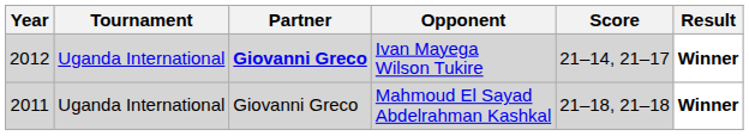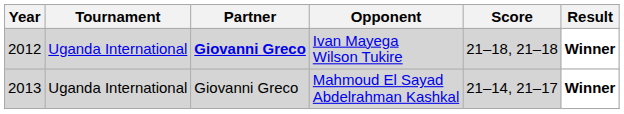 <table class="sortable wikitable" style="font-size: 90%;">
 <tr>
 <th>Year</th>
 <th>Tournament</th>
 <th>Partner</th>
 <th>Opponent</th>
 <th>Score</th>
 <th>Result</th>
 </tr>
 <tr style="background:#D5D5D5">
 <td align="center">2012</td>
 <td align="left"><a href='#'>Uganda International</a></td>
 <td align="left"><strong> <a href='#'>Giovanni Greco</a></strong></td>
 <td align="left"> <a href='#'>Ivan Mayega</a><br> <a href='#'>Wilson Tukire</a></td>
+<td align="left">21–18, 21–18</td>
+<td style="text-align:left; background:white"> <strong>Winner</strong></td>
+</tr>
+<tr style="background:#D5D5D5">
+<td align="center">2013</td>
+<td align="left">Uganda International</td>
+<td align="left"> Giovanni Greco</td>
+<td align="left"> <a href='#'>Mahmoud El Sayad</a><br> <a href='#'>Abdelrahman Kashkal</a></td>
 <td align="left">21–14, 21–17</td>
 <td style="text-align:left; background:white"> <strong>Winner</strong></td>
 </tr>
-<tr style="background:#D5D5D5">
-<td align="center">2011</td>
-<td align="left">Uganda International</td>
-<td align="left"> Giovanni Greco</td>
-<td align="left"> <a href='#'>Mahmoud El Sayad</a><br> <a href='#'>Abdelrahman Kashkal</a></td>
-<td align="left">21–18, 21–18</td>
-<td style="text-align:left; background:white"> <strong>Winner</strong></td>
-</tr>
 </table>
